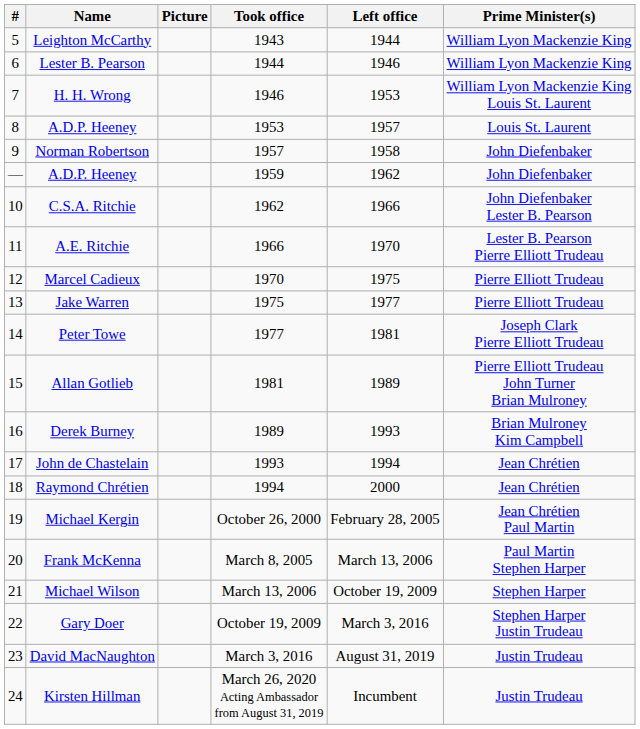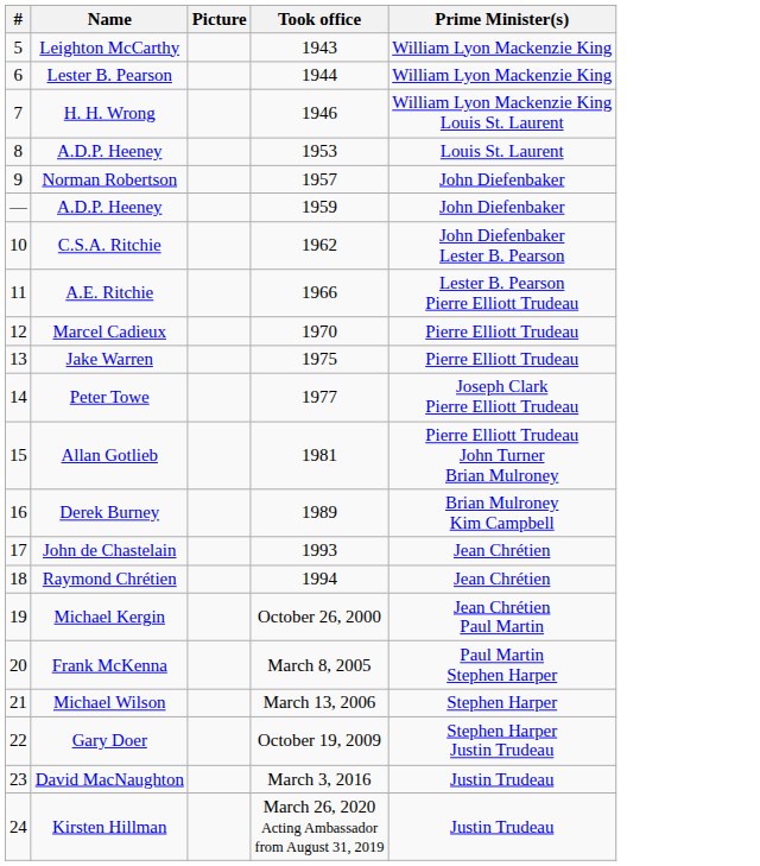 <table class="wikitable" style="text-align:center">
 <tr>
 <th>#</th>
 <th>Name</th>
 <th>Picture</th>
 <th>Took office</th>
-<th>Left office</th>
 <th>Prime Minister(s)</th>
 </tr>
 <tr>
 <td>5</td>
 <td><a href='#'>Leighton McCarthy</a></td>
 <td></td>
 <td>1943</td>
-<td>1944</td>
 <td><a href='#'>William Lyon Mackenzie King</a></td>
 </tr>
 <tr>
 <td>6</td>
 <td><a href='#'>Lester B. Pearson</a></td>
 <td></td>
 <td>1944</td>
-<td>1946</td>
 <td><a href='#'>William Lyon Mackenzie King</a></td>
 </tr>
 <tr>
 <td>7</td>
 <td><a href='#'>H. H. Wrong</a></td>
 <td></td>
 <td>1946</td>
-<td>1953</td>
 <td><a href='#'>William Lyon Mackenzie King</a><br><a href='#'>Louis St. Laurent</a></td>
 </tr>
 <tr>
 <td>8</td>
 <td><a href='#'>A.D.P. Heeney</a></td>
 <td></td>
 <td>1953</td>
-<td>1957</td>
 <td><a href='#'>Louis St. Laurent</a></td>
 </tr>
 <tr>
 <td>9</td>
 <td><a href='#'>Norman Robertson</a></td>
 <td></td>
 <td>1957</td>
-<td>1958</td>
 <td><a href='#'>John Diefenbaker</a></td>
 </tr>
 <tr>
 <td>—</td>
 <td><a href='#'>A.D.P. Heeney</a></td>
 <td></td>
 <td>1959</td>
-<td>1962</td>
 <td><a href='#'>John Diefenbaker</a></td>
 </tr>
 <tr>
 <td>10</td>
 <td><a href='#'>C.S.A. Ritchie</a></td>
 <td></td>
 <td>1962</td>
-<td>1966</td>
 <td><a href='#'>John Diefenbaker</a><br><a href='#'>Lester B. Pearson</a></td>
 </tr>
 <tr>
 <td>11</td>
 <td><a href='#'>A.E. Ritchie</a></td>
 <td></td>
 <td>1966</td>
-<td>1970</td>
 <td><a href='#'>Lester B. Pearson</a><br><a href='#'>Pierre Elliott Trudeau</a></td>
 </tr>
 <tr>
 <td>12</td>
 <td><a href='#'>Marcel Cadieux</a></td>
 <td></td>
 <td>1970</td>
-<td>1975</td>
 <td><a href='#'>Pierre Elliott Trudeau</a></td>
 </tr>
 <tr>
 <td>13</td>
 <td><a href='#'>Jake Warren</a></td>
 <td></td>
 <td>1975</td>
-<td>1977</td>
 <td><a href='#'>Pierre Elliott Trudeau</a></td>
 </tr>
 <tr>
 <td>14</td>
 <td><a href='#'>Peter Towe</a></td>
 <td></td>
 <td>1977</td>
-<td>1981</td>
 <td><a href='#'>Joseph Clark</a><br><a href='#'>Pierre Elliott Trudeau</a></td>
 </tr>
 <tr>
 <td>15</td>
 <td><a href='#'>Allan Gotlieb</a></td>
 <td></td>
 <td>1981</td>
-<td>1989</td>
 <td><a href='#'>Pierre Elliott Trudeau</a><br><a href='#'>John Turner</a><br><a href='#'>Brian Mulroney</a></td>
 </tr>
 <tr>
 <td>16</td>
 <td><a href='#'>Derek Burney</a></td>
 <td></td>
 <td>1989</td>
-<td>1993</td>
 <td><a href='#'>Brian Mulroney</a><br><a href='#'>Kim Campbell</a></td>
 </tr>
 <tr>
 <td>17</td>
 <td><a href='#'>John de Chastelain</a></td>
 <td></td>
 <td>1993</td>
-<td>1994</td>
 <td><a href='#'>Jean Chrétien</a></td>
 </tr>
 <tr>
 <td>18</td>
 <td><a href='#'>Raymond Chrétien</a></td>
 <td></td>
 <td>1994</td>
-<td>2000</td>
 <td><a href='#'>Jean Chrétien</a></td>
 </tr>
 <tr>
 <td>19</td>
 <td><a href='#'>Michael Kergin</a></td>
 <td></td>
 <td>October 26, 2000</td>
-<td>February 28, 2005</td>
 <td><a href='#'>Jean Chrétien</a><br><a href='#'>Paul Martin</a></td>
 </tr>
 <tr>
 <td>20</td>
 <td><a href='#'>Frank McKenna</a></td>
 <td></td>
 <td>March 8, 2005</td>
-<td>March 13, 2006</td>
 <td><a href='#'>Paul Martin</a><br><a href='#'>Stephen Harper</a></td>
 </tr>
 <tr>
 <td>21</td>
 <td><a href='#'>Michael Wilson</a></td>
 <td></td>
 <td>March 13, 2006</td>
-<td>October 19, 2009</td>
 <td><a href='#'>Stephen Harper</a></td>
 </tr>
 <tr>
 <td>22</td>
 <td><a href='#'>Gary Doer</a></td>
 <td></td>
 <td>October 19, 2009</td>
-<td>March 3, 2016</td>
 <td><a href='#'>Stephen Harper</a><br><a href='#'>Justin Trudeau</a></td>
 </tr>
 <tr>
 <td>23</td>
 <td><a href='#'>David MacNaughton</a></td>
 <td></td>
 <td>March 3, 2016</td>
-<td>August 31, 2019</td>
 <td><a href='#'>Justin Trudeau</a></td>
 </tr>
 <tr>
 <td>24</td>
 <td><a href='#'>Kirsten Hillman</a></td>
 <td></td>
 <td>March 26, 2020<br><small>Acting Ambassador<br>from August 31, 2019</small></td>
-<td>Incumbent</td>
 <td><a href='#'>Justin Trudeau</a></td>
 </tr>
 </table>
